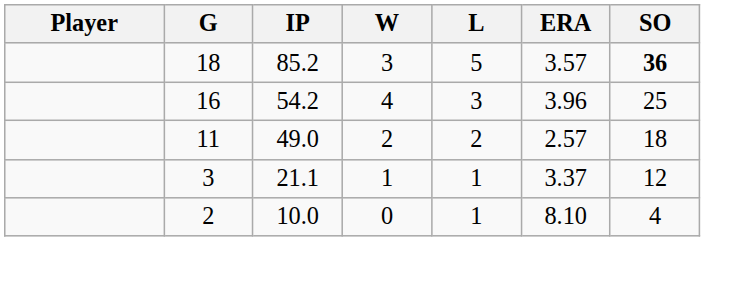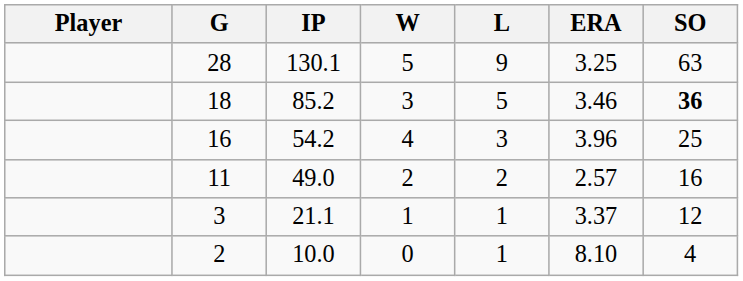 <table class="wikitable sortable">
 <tr>
 <th bgcolor="#DDDDFF" width="16%">Player</th>
 <th bgcolor="#DDDDFF" width="9%">G</th>
 <th bgcolor="#DDDDFF" width="9%">IP</th>
 <th bgcolor="#DDDDFF" width="9%">W</th>
 <th bgcolor="#DDDDFF" width="9%">L</th>
 <th bgcolor="#DDDDFF" width="9%">ERA</th>
 <th bgcolor="#DDDDFF" width="9%">SO</th>
 </tr>
 <tr align="center">
 <td></td>
+<td>28</td>
+<td>130.1</td>
+<td>5</td>
+<td>9</td>
+<td>3.25</td>
+<td>63</td>
+</tr>
+<tr align="center">
+<td></td>
 <td>18</td>
 <td>85.2</td>
 <td>3</td>
 <td>5</td>
-<td>3.57</td>
+<td>3.46</td>
 <td><strong>36</strong></td>
 </tr>
 <tr align="center">
 <td></td>
 <td>16</td>
 <td>54.2</td>
 <td>4</td>
 <td>3</td>
 <td>3.96</td>
 <td>25</td>
 </tr>
 <tr align="center">
 <td></td>
 <td>11</td>
 <td>49.0</td>
 <td>2</td>
 <td>2</td>
 <td>2.57</td>
-<td>18</td>
+<td>16</td>
 </tr>
 <tr align="center">
 <td></td>
 <td>3</td>
 <td>21.1</td>
 <td>1</td>
 <td>1</td>
 <td>3.37</td>
 <td>12</td>
 </tr>
 <tr align="center">
 <td></td>
 <td>2</td>
 <td>10.0</td>
 <td>0</td>
 <td>1</td>
 <td>8.10</td>
 <td>4</td>
 </tr>
 </table>
